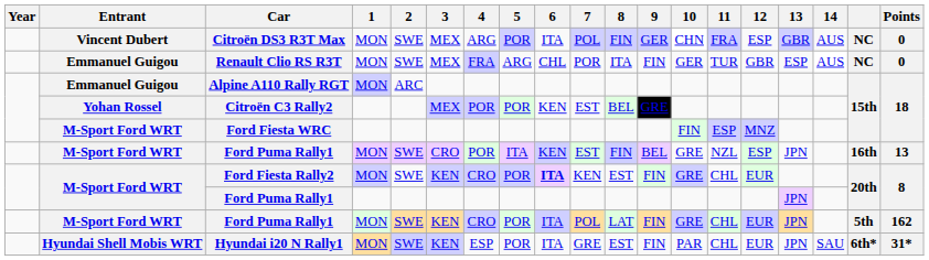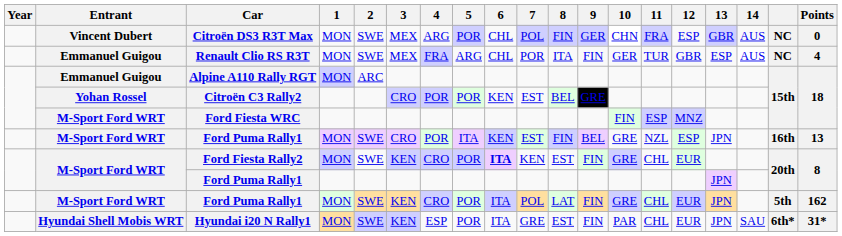 <table class="wikitable" style="text-align:center; font-size:90%;">
 <tr>
 <th>Year</th>
 <th>Entrant</th>
 <th>Car</th>
 <th>1</th>
 <th>2</th>
 <th>3</th>
 <th>4</th>
 <th>5</th>
 <th>6</th>
 <th>7</th>
 <th>8</th>
 <th>9</th>
 <th>10</th>
 <th>11</th>
 <th>12</th>
 <th>13</th>
 <th>14</th>
 <th></th>
 <th>Points</th>
 </tr>
 <tr>
 <td></td>
 <th>Vincent Dubert</th>
 <th><a href='#'>Citroën DS3 R3T Max</a></th>
 <td><a href='#'>MON</a></td>
 <td><a href='#'>SWE</a></td>
 <td><a href='#'>MEX</a></td>
 <td><a href='#'>ARG</a></td>
 <td style="background:#CFCFFF;"><a href='#'>POR</a><br></td>
-<td><a href='#'>ITA</a></td>
+<td><a href='#'>CHL</a></td>
 <td style="background:#CFCFFF;"><a href='#'>POL</a><br></td>
 <td style="background:#CFCFFF;"><a href='#'>FIN</a><br></td>
 <td style="background:#CFCFFF;"><a href='#'>GER</a><br></td>
 <td style="background:#FFFFFF;"><a href='#'>CHN</a><br></td>
 <td style="background:#CFCFFF;"><a href='#'>FRA</a><br></td>
 <td><a href='#'>ESP</a></td>
 <td style="background:#CFCFFF;"><a href='#'>GBR</a><br></td>
 <td><a href='#'>AUS</a></td>
 <th>NC</th>
 <th>0</th>
 </tr>
 <tr>
 <td></td>
 <th>Emmanuel Guigou</th>
 <th><a href='#'>Renault Clio RS R3T</a></th>
 <td><a href='#'>MON</a></td>
 <td><a href='#'>SWE</a></td>
 <td><a href='#'>MEX</a></td>
 <td style="background:#CFCFFF;"><a href='#'>FRA</a><br></td>
 <td><a href='#'>ARG</a></td>
 <td><a href='#'>CHL</a></td>
 <td><a href='#'>POR</a></td>
 <td><a href='#'>ITA</a></td>
 <td><a href='#'>FIN</a></td>
 <td><a href='#'>GER</a></td>
 <td><a href='#'>TUR</a></td>
 <td><a href='#'>GBR</a></td>
 <td><a href='#'>ESP</a></td>
 <td style="background:#FFFFFF;"><a href='#'>AUS</a><br></td>
 <th>NC</th>
-<th>0</th>
+<th>4</th>
 </tr>
 <tr>
 <td rowspan="3"></td>
 <th>Emmanuel Guigou</th>
 <th><a href='#'>Alpine A110 Rally RGT</a></th>
 <td style="background:#CFCFFF;"><a href='#'>MON</a><br></td>
 <td><a href='#'>ARC</a></td>
 <td></td>
 <td></td>
 <td></td>
 <td></td>
 <td></td>
 <td></td>
 <td></td>
 <td></td>
 <td></td>
 <td></td>
 <td></td>
 <td></td>
 <th rowspan="3">15th</th>
 <th rowspan="3">18</th>
 </tr>
 <tr>
 <th><a href='#'>Yohan Rossel</a></th>
 <th><a href='#'>Citroën C3 Rally2</a></th>
 <td></td>
 <td></td>
-<td style="background:#CFCFFF;"><a href='#'>MEX</a><br></td>
+<td style="background:#CFCFFF;"><a href='#'>CRO</a><br></td>
 <td style="background:#CFCFFF;"><a href='#'>POR</a><br></td>
 <td style="background:#DFFFDF;"><a href='#'>POR</a><br></td>
 <td><a href='#'>KEN</a></td>
 <td><a href='#'>EST</a></td>
 <td style="background:#DFFFDF;"><a href='#'>BEL</a><br></td>
 <td style="background:#000000; color:#FFFFFF;"><a href='#'><span>GRE</span></a><br></td>
 <td></td>
 <td></td>
 <td></td>
 <td></td>
 <td></td>
 </tr>
 <tr>
 <th><a href='#'>M-Sport Ford WRT</a></th>
 <th><a href='#'>Ford Fiesta WRC</a></th>
 <td></td>
 <td></td>
 <td></td>
 <td></td>
 <td></td>
 <td></td>
 <td></td>
 <td></td>
 <td></td>
 <td style="background:#DFFFDF;"><a href='#'>FIN</a><br></td>
 <td style="background:#CFCFFF;"><a href='#'>ESP</a><br></td>
 <td style="background:#CFCFFF;"><a href='#'>MNZ</a><br></td>
 <td></td>
 <td></td>
 </tr>
 <tr>
 <td></td>
 <th><a href='#'>M-Sport Ford WRT</a></th>
 <th><a href='#'>Ford Puma Rally1</a></th>
 <td style="background:#EFCFFF;"><a href='#'>MON</a><br></td>
 <td style="background:#EFCFFF;"><a href='#'>SWE</a><br></td>
 <td style="background:#EFCFFF;"><a href='#'>CRO</a><br></td>
 <td style="background:#DFFFDF;"><a href='#'>POR</a><br></td>
 <td style="background:#EFCFFF;"><a href='#'>ITA</a><br></td>
 <td style="background:#CFCFFF;"><a href='#'>KEN</a><br></td>
 <td style="background:#DFFFDF;"><a href='#'>EST</a><br></td>
 <td style="background:#CFCFFF;"><a href='#'>FIN</a><br></td>
 <td style="background:#EFCFFF;"><a href='#'>BEL</a><br></td>
 <td><a href='#'>GRE</a><br></td>
 <td><a href='#'>NZL</a><br></td>
 <td style="background:#DFFFDF;"><a href='#'>ESP</a><br></td>
 <td><a href='#'>JPN</a><br></td>
 <td></td>
 <th>16th</th>
 <th>13</th>
 </tr>
 <tr>
 <td rowspan="2"></td>
 <th rowspan="2"><a href='#'>M-Sport Ford WRT</a></th>
 <th><a href='#'>Ford Fiesta Rally2</a></th>
 <td style="background:#CFCFFF;"><a href='#'>MON</a><br></td>
 <td><a href='#'>SWE</a></td>
 <td style="background:#CFCFFF;"><a href='#'>KEN</a><br></td>
 <td style="background:#CFCFFF;"><a href='#'>CRO</a><br></td>
 <td style="background:#CFCFFF;"><a href='#'>POR</a><br></td>
 <td style="background:#EFCFFF;"><strong><a href='#'>ITA</a><br></strong></td>
 <td><a href='#'>KEN</a></td>
 <td><a href='#'>EST</a></td>
 <td style="background:#DFFFDF;"><a href='#'>FIN</a><br></td>
 <td style="background:#CFCFFF;"><a href='#'>GRE</a><br></td>
 <td><a href='#'>CHL</a></td>
 <td style="background:#DFFFDF;"><a href='#'>EUR</a><br></td>
 <td></td>
 <td></td>
 <th rowspan="2">20th</th>
 <th rowspan="2">8</th>
 </tr>
 <tr>
 <th><a href='#'>Ford Puma Rally1</a></th>
 <td></td>
 <td></td>
 <td></td>
 <td></td>
 <td></td>
 <td></td>
 <td></td>
 <td></td>
 <td></td>
 <td></td>
 <td></td>
 <td></td>
 <td style="background:#EFCFFF;"><a href='#'>JPN</a><br></td>
 <td></td>
 </tr>
 <tr>
 <td></td>
 <th><a href='#'>M-Sport Ford WRT</a></th>
 <th><a href='#'>Ford Puma Rally1</a></th>
 <td style="background:#DFFFDF;"><a href='#'>MON</a><br></td>
 <td style="background:#FFDF9F;"><a href='#'>SWE</a><br></td>
 <td style="background:#FFDF9F;"><a href='#'>KEN</a><br></td>
 <td style="background:#CFCFFF;"><a href='#'>CRO</a><br></td>
 <td style="background:#DFFFDF;"><a href='#'>POR</a><br></td>
 <td style="background:#CFCFFF;"><a href='#'>ITA</a> <br></td>
 <td style="background:#FFDF9F;"><a href='#'>POL</a><br></td>
 <td style="background:#DFFFDF;"><a href='#'>LAT</a><br></td>
 <td style="background:#FFDF9F;"><a href='#'>FIN</a><br></td>
 <td style="background:#CFCFFF;"><a href='#'>GRE</a><br></td>
 <td style="background:#DFFFDF;"><a href='#'>CHL</a><br></td>
 <td style="background:#CFCFFF;"><a href='#'>EUR</a><br></td>
 <td style="background:#FFDF9F;"><a href='#'>JPN</a><br></td>
 <td></td>
 <th>5th</th>
 <th>162</th>
 </tr>
 <tr>
 <td></td>
 <th><a href='#'>Hyundai Shell Mobis WRT</a></th>
 <th><a href='#'>Hyundai i20 N Rally1</a></th>
 <td style="background:#FFDF9F;"><a href='#'>MON</a><br></td>
 <td style="background:#CFCFFF;"><a href='#'>SWE</a><br></td>
 <td style="background:#CFCFFF;"><a href='#'>KEN</a><br></td>
 <td style="background:#;"><a href='#'>ESP</a><br></td>
 <td style="background:#;"><a href='#'>POR</a><br></td>
 <td style="background:#;"><a href='#'>ITA</a><br></td>
 <td style="background:#;"><a href='#'>GRE</a><br></td>
 <td style="background:#;"><a href='#'>EST</a><br></td>
 <td style="background:#;"><a href='#'>FIN</a><br></td>
 <td style="background:#;"><a href='#'>PAR</a><br></td>
 <td style="background:#;"><a href='#'>CHL</a><br></td>
 <td style="background:#;"><a href='#'>EUR</a><br></td>
 <td style="background:#;"><a href='#'>JPN</a><br></td>
 <td style="background:#;"><a href='#'>SAU</a><br></td>
 <th>6th*</th>
 <th>31*</th>
 </tr>
 </table>
